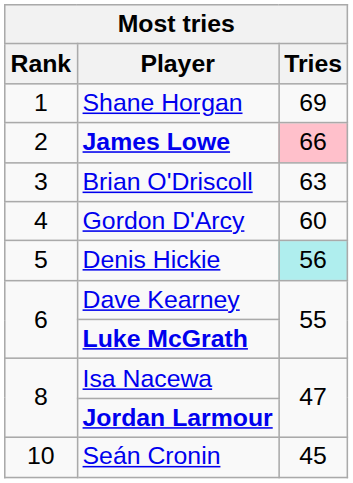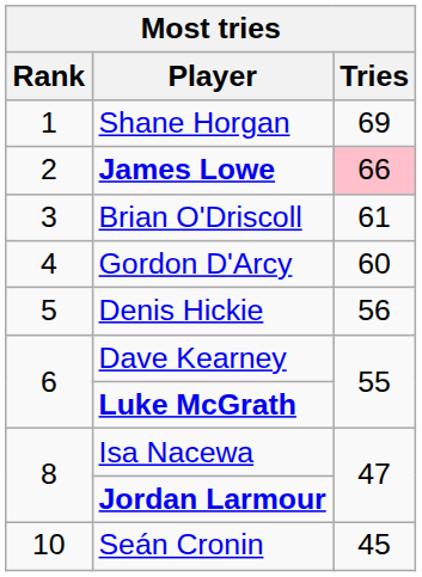 <table class="wikitable">
 <tr>
 <th colspan="8">Most tries</th>
 </tr>
 <tr>
 <th>Rank</th>
 <th>Player</th>
 <th>Tries</th>
 </tr>
 <tr>
 <td align=center>1</td>
 <td><a href='#'>Shane Horgan</a></td>
 <td align=center>69</td>
 </tr>
 <tr>
 <td align=center>2</td>
 <td><strong><a href='#'>James Lowe</a></strong></td>
 <td align=center style="background: pink;">66</td>
 </tr>
 <tr>
 <td align=center>3</td>
 <td><a href='#'>Brian O'Driscoll</a></td>
-<td align=center>63</td>
+<td align=center>61</td>
 </tr>
 <tr>
 <td align=center>4</td>
 <td><a href='#'>Gordon D'Arcy</a></td>
 <td align=center>60</td>
 </tr>
 <tr>
 <td align=center>5</td>
 <td><a href='#'>Denis Hickie</a></td>
-<td align=center style="background: paleturquoise;">56</td>
+<td align=center>56</td>
 </tr>
 <tr>
 <td align=center rowspan=2>6</td>
 <td><a href='#'>Dave Kearney</a></td>
 <td align=center rowspan=2>55</td>
 </tr>
 <tr>
 <td><strong><a href='#'>Luke McGrath</a></strong></td>
 </tr>
 <tr>
 <td align=center rowspan=2>8</td>
 <td><a href='#'>Isa Nacewa</a></td>
 <td align=center rowspan=2>47</td>
 </tr>
 <tr>
 <td><strong><a href='#'>Jordan Larmour</a></strong></td>
 </tr>
 <tr>
 <td align=center>10</td>
 <td><a href='#'>Seán Cronin</a></td>
 <td align=center>45</td>
 </tr>
 </table>
